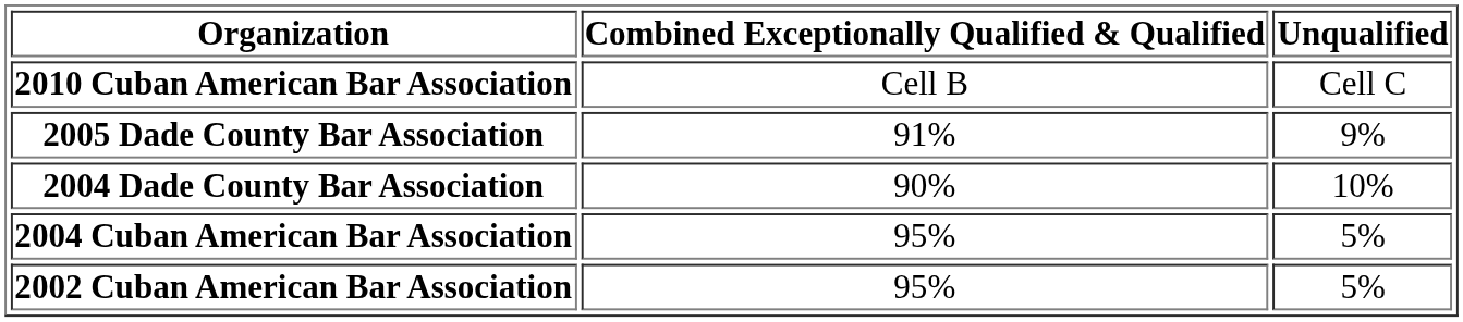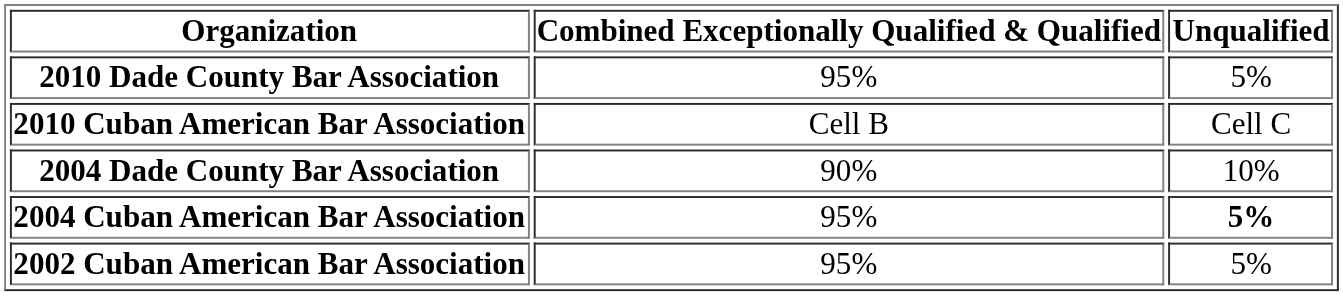 <table border="1"  style="margin:auto; text-align:center;">
 <tr>
 <th scope="col">Organization</th>
 <th scope="col">Combined Exceptionally Qualified & Qualified</th>
 <th scope="col">Unqualified</th>
 </tr>
 <tr>
+<th scope="row">2010 Dade County Bar Association</th>
+<td>95%</td>
+<td>5%</td>
+</tr>
+<tr>
 <th scope="row">2010 Cuban American Bar Association</th>
 <td>Cell B</td>
 <td>Cell C</td>
-</tr>
-<tr>
-<th scope="row">2005 Dade County Bar Association </th>
-<td>91%</td>
-<td>9%</td>
 </tr>
 <tr>
 <th scope="row">2004 Dade County Bar Association </th>
 <td>90%</td>
 <td>10%</td>
 </tr>
 <tr>
 <th scope="row">2004 Cuban American Bar Association</th>
 <td>95%</td>
-<td>5%</td>
+<td><strong>5%</strong></td>
 </tr>
 <tr>
 <th scope="row">2002 Cuban American Bar Association</th>
 <td>95%</td>
 <td>5%</td>
 </tr>
 </table>
